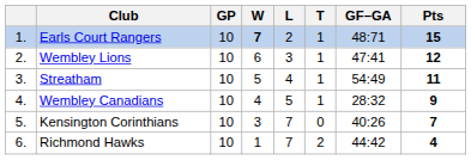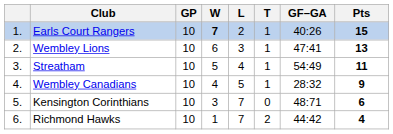 <table class="wikitable">
 <tr>
 <th width="30"></th>
 <th width="200">Club</th>
 <th width="30">GP</th>
 <th width="30">W</th>
 <th width="30">L</th>
 <th width="30">T</th>
 <th width="70">GF–GA</th>
 <th width="70">Pts</th>
 </tr>
 <tr bgcolor="#BCD2EE" align="center">
 <td>1.</td>
 <td align="left"><a href='#'>Earls Court Rangers</a></td>
 <td>10</td>
 <td><strong>7</strong></td>
 <td>2</td>
 <td>1</td>
-<td>48:71</td>
+<td>40:26</td>
 <td><strong>15</strong></td>
 </tr>
 <tr bgcolor="#FFFFFF" align="center">
 <td>2.</td>
 <td align="left"><a href='#'>Wembley Lions</a></td>
 <td>10</td>
 <td>6</td>
 <td>3</td>
 <td>1</td>
 <td>47:41</td>
-<td><strong>12</strong></td>
+<td><strong>13</strong></td>
 </tr>
 <tr bgcolor="#FFFFFF" align="center">
 <td>3.</td>
 <td align="left"><a href='#'>Streatham</a></td>
 <td>10</td>
 <td>5</td>
 <td>4</td>
 <td>1</td>
 <td>54:49</td>
 <td><strong>11</strong></td>
 </tr>
 <tr bgcolor="#FFFFFF" align="center">
 <td>4.</td>
 <td align="left"><a href='#'>Wembley Canadians</a></td>
 <td>10</td>
 <td>4</td>
 <td>5</td>
 <td>1</td>
 <td>28:32</td>
 <td><strong>9</strong></td>
 </tr>
 <tr bgcolor="#FFFFFF" align="center">
 <td>5.</td>
 <td align="left">Kensington Corinthians</td>
 <td>10</td>
 <td>3</td>
 <td>7</td>
 <td>0</td>
-<td>40:26</td>
-<td><strong>7</strong></td>
+<td>48:71</td>
+<td><strong>6</strong></td>
 </tr>
 <tr bgcolor="#FFFFFF" align="center">
 <td>6.</td>
 <td align="left">Richmond Hawks</td>
 <td>10</td>
 <td>1</td>
 <td>7</td>
 <td>2</td>
 <td>44:42</td>
 <td><strong>4</strong></td>
 </tr>
 </table>
